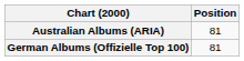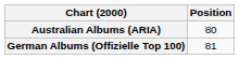 <table class="wikitable sortable plainrowheaders" style="text-align:center">
 <tr>
 <th scope="col">Chart (2000)</th>
 <th scope="col">Position</th>
 </tr>
 <tr>
 <th scope="row">Australian Albums (ARIA)</th>
-<td>81</td>
+<td>80</td>
 </tr>
 <tr>
 <th scope="row">German Albums (Offizielle Top 100)</th>
 <td>81</td>
 </tr>
 </table>
